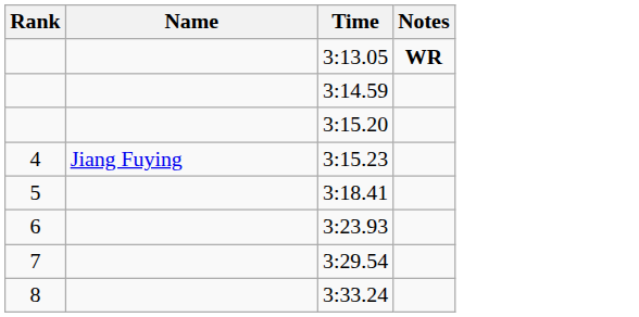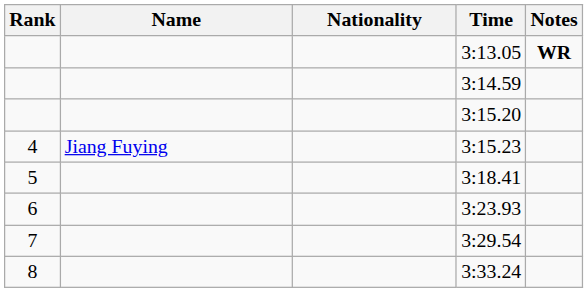 <table class="wikitable sortable" style="text-align:center">
 <tr>
 <th>Rank</th>
 <th style="width:180px">Name</th>
+<th style="width:125px">Nationality</th>
 <th>Time</th>
 <th>Notes</th>
 </tr>
 <tr>
 <td></td>
+<td style="text-align:left;"></td>
 <td style="text-align:left;"></td>
 <td>3:13.05</td>
 <td><strong>WR</strong></td>
 </tr>
 <tr>
 <td></td>
 <td style="text-align:left;"></td>
+<td style="text-align:left;"></td>
 <td>3:14.59</td>
 <td></td>
 </tr>
 <tr>
 <td></td>
+<td style="text-align:left;"></td>
 <td style="text-align:left;"></td>
 <td>3:15.20</td>
 <td></td>
 </tr>
 <tr>
 <td>4</td>
 <td style="text-align:left;"><a href='#'>Jiang Fuying</a></td>
+<td style="text-align:left;"></td>
 <td>3:15.23</td>
 <td></td>
 </tr>
 <tr>
 <td>5</td>
+<td style="text-align:left;"></td>
 <td style="text-align:left;"></td>
 <td>3:18.41</td>
 <td></td>
 </tr>
 <tr>
 <td>6</td>
 <td style="text-align:left;"></td>
+<td style="text-align:left;"></td>
 <td>3:23.93</td>
 <td></td>
 </tr>
 <tr>
 <td>7</td>
+<td style="text-align:left;"></td>
 <td style="text-align:left;"></td>
 <td>3:29.54</td>
 <td></td>
 </tr>
 <tr>
 <td>8</td>
 <td style="text-align:left;"></td>
+<td style="text-align:left;"></td>
 <td>3:33.24</td>
 <td></td>
 </tr>
 </table>
